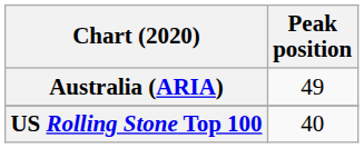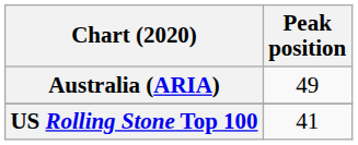 <table class="wikitable sortable plainrowheaders" style="text-align:center">
 <tr>
 <th scope="col">Chart (2020)</th>
 <th scope="col">Peak<br>position</th>
 </tr>
 <tr>
 <th scope="row">Australia (<a href='#'>ARIA</a>)</th>
 <td>49</td>
 </tr>
 <tr>
 </tr>
 <tr>
 </tr>
 <tr>
 </tr>
 <tr>
 </tr>
 <tr>
 </tr>
 <tr>
 </tr>
 <tr>
 <th scope="row">US <a href='#'><em>Rolling Stone</em> Top 100</a></th>
-<td>40</td>
+<td>41</td>
 </tr>
 </table>
